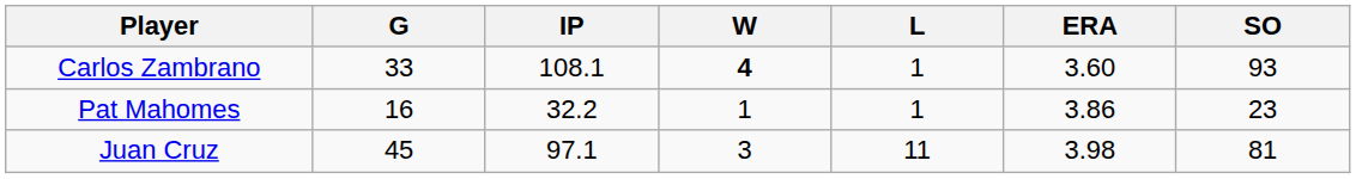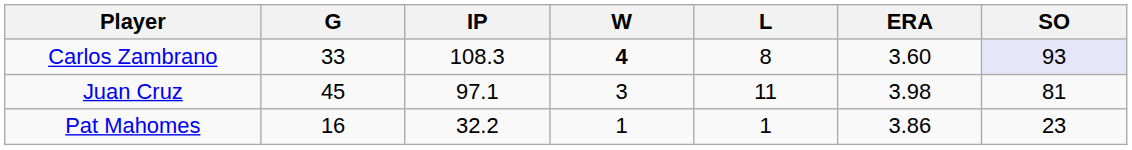 <table class="wikitable sortable">
 <tr>
 <th width="16%" bgcolor="#ddddff">Player</th>
 <th width="9%" bgcolor="#ddddff">G</th>
 <th width="9%" bgcolor="#ddddff">IP</th>
 <th width="9%" bgcolor="#ddddff">W</th>
 <th width="9%" bgcolor="#ddddff">L</th>
 <th width="9%" bgcolor="#ddddff">ERA</th>
 <th width="9%" bgcolor="#ddddff">SO</th>
 </tr>
 <tr align="center">
 <td><a href='#'>Carlos Zambrano</a></td>
 <td>33</td>
-<td>108.1</td>
+<td>108.3</td>
 <td><strong>4</strong></td>
-<td>1</td>
+<td>8</td>
 <td>3.60</td>
-<td>93</td>
+<td style="background: lavender;">93</td>
+</tr>
+<tr align=center>
+<td><a href='#'>Juan Cruz</a></td>
+<td>45</td>
+<td>97.1</td>
+<td>3</td>
+<td>11</td>
+<td>3.98</td>
+<td>81</td>
 </tr>
 <tr align=center>
 <td><a href='#'>Pat Mahomes</a></td>
 <td>16</td>
 <td>32.2</td>
 <td>1</td>
 <td>1</td>
 <td>3.86</td>
 <td>23</td>
 </tr>
-<tr align=center>
-<td><a href='#'>Juan Cruz</a></td>
-<td>45</td>
-<td>97.1</td>
-<td>3</td>
-<td>11</td>
-<td>3.98</td>
-<td>81</td>
-</tr>
 </table>
